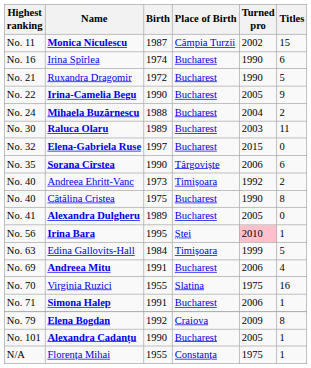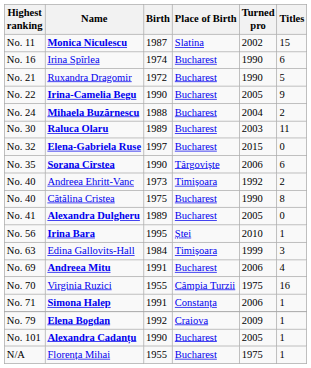 <table class="sortable wikitable" style="font-size:90%">
 <tr>
 <th>Highest<br>ranking</th>
 <th>Name</th>
 <th>Birth</th>
 <th>Place of Birth</th>
 <th>Turned<br>pro</th>
 <th>Titles</th>
 </tr>
 <tr>
 <td>No. 11</td>
 <td><strong><a href='#'>Monica Niculescu</a></strong></td>
 <td>1987</td>
-<td><a href='#'>Câmpia Turzii</a></td>
+<td><a href='#'>Slatina</a></td>
 <td>2002</td>
 <td>15</td>
 </tr>
 <tr>
 <td>No. 16</td>
 <td><a href='#'>Irina Spîrlea</a></td>
 <td>1974</td>
 <td><a href='#'>Bucharest</a></td>
 <td>1990</td>
 <td>6</td>
 </tr>
 <tr>
 <td>No. 21</td>
 <td><a href='#'>Ruxandra Dragomir</a></td>
 <td>1972</td>
 <td><a href='#'>Bucharest</a></td>
 <td>1990</td>
 <td>5</td>
 </tr>
 <tr>
 <td>No. 22</td>
 <td><strong><a href='#'>Irina-Camelia Begu</a></strong></td>
 <td>1990</td>
 <td><a href='#'>Bucharest</a></td>
 <td>2005</td>
 <td>9</td>
 </tr>
 <tr>
 <td>No. 24</td>
 <td><strong><a href='#'>Mihaela Buzărnescu</a></strong></td>
 <td>1988</td>
 <td><a href='#'>Bucharest</a></td>
 <td>2004</td>
 <td>2</td>
 </tr>
 <tr>
 <td>No. 30</td>
 <td><strong><a href='#'>Raluca Olaru</a></strong></td>
 <td>1989</td>
 <td><a href='#'>Bucharest</a></td>
 <td>2003</td>
 <td>11</td>
 </tr>
 <tr>
 <td>No. 32</td>
 <td><strong><a href='#'>Elena-Gabriela Ruse</a></strong></td>
 <td>1997</td>
 <td><a href='#'>Bucharest</a></td>
 <td>2015</td>
 <td>0</td>
 </tr>
 <tr>
 <td>No. 35</td>
 <td><strong><a href='#'>Sorana Cîrstea</a></strong></td>
 <td>1990</td>
 <td><a href='#'>Târgoviște</a></td>
 <td>2006</td>
 <td>6</td>
 </tr>
 <tr>
 <td>No. 40</td>
 <td><a href='#'>Andreea Ehritt-Vanc</a></td>
 <td>1973</td>
 <td><a href='#'>Timișoara</a></td>
 <td>1992</td>
 <td>2</td>
 </tr>
 <tr>
 <td>No. 40</td>
 <td><a href='#'>Cătălina Cristea</a></td>
 <td>1975</td>
 <td><a href='#'>Bucharest</a></td>
 <td>1990</td>
 <td>8</td>
 </tr>
 <tr>
 <td>No. 41</td>
 <td><strong><a href='#'>Alexandra Dulgheru</a></strong></td>
 <td>1989</td>
 <td><a href='#'>Bucharest</a></td>
 <td>2005</td>
 <td>0</td>
 </tr>
 <tr>
 <td>No. 56</td>
 <td><strong><a href='#'>Irina Bara</a></strong></td>
 <td>1995</td>
 <td><a href='#'>Ștei</a></td>
-<td style="background: pink;">2010</td>
+<td>2010</td>
 <td>1</td>
 </tr>
 <tr>
 <td>No. 63</td>
 <td><a href='#'>Edina Gallovits-Hall</a></td>
 <td>1984</td>
 <td><a href='#'>Timișoara</a></td>
 <td>1999</td>
-<td>5</td>
+<td>3</td>
 </tr>
 <tr>
 <td>No. 69</td>
 <td><strong><a href='#'>Andreea Mitu</a></strong></td>
 <td>1991</td>
 <td><a href='#'>Bucharest</a></td>
 <td>2006</td>
 <td>4</td>
 </tr>
 <tr>
 <td>No. 70</td>
 <td><a href='#'>Virginia Ruzici</a></td>
 <td>1955</td>
-<td><a href='#'>Slatina</a></td>
+<td><a href='#'>Câmpia Turzii</a></td>
 <td>1975</td>
 <td>16</td>
 </tr>
 <tr>
 <td>No. 71</td>
 <td><strong><a href='#'>Simona Halep</a></strong></td>
 <td>1991</td>
-<td><a href='#'>Bucharest</a></td>
+<td><a href='#'>Constanța</a></td>
 <td>2006</td>
 <td>1</td>
 </tr>
 <tr>
 </tr>
 <tr>
 <td>No. 79</td>
 <td><strong><a href='#'>Elena Bogdan</a></strong></td>
 <td>1992</td>
 <td><a href='#'>Craiova</a></td>
 <td>2009</td>
-<td>8</td>
+<td>1</td>
 </tr>
 <tr>
 <td>No. 101</td>
 <td><strong><a href='#'>Alexandra Cadanțu</a></strong></td>
 <td>1990</td>
 <td><a href='#'>Bucharest</a></td>
 <td>2005</td>
 <td>1</td>
 </tr>
 <tr>
 <td>N/A</td>
 <td><a href='#'>Florența Mihai</a></td>
 <td>1955</td>
-<td><a href='#'>Constanța</a></td>
+<td><a href='#'>Bucharest</a></td>
 <td>1975</td>
 <td>1</td>
 </tr>
 </table>
